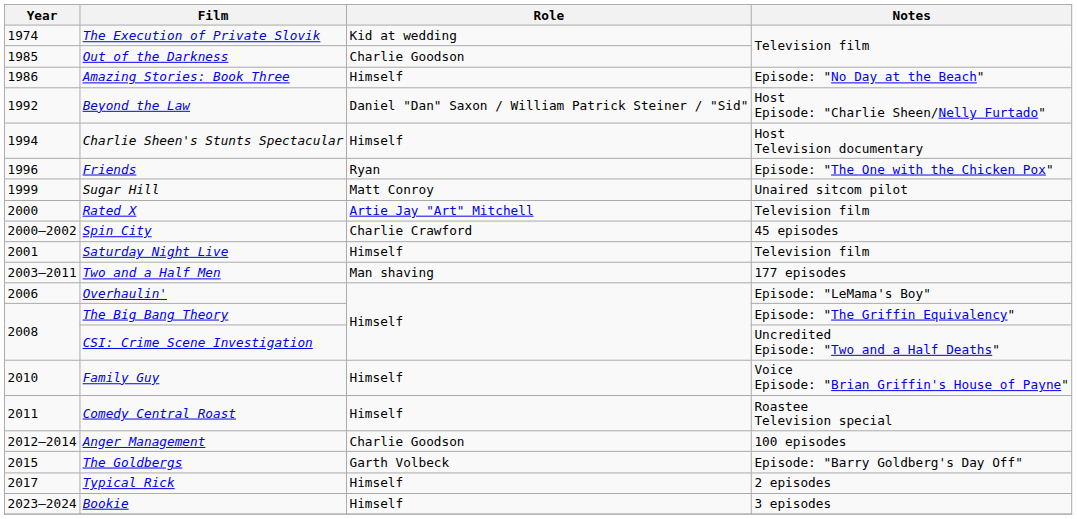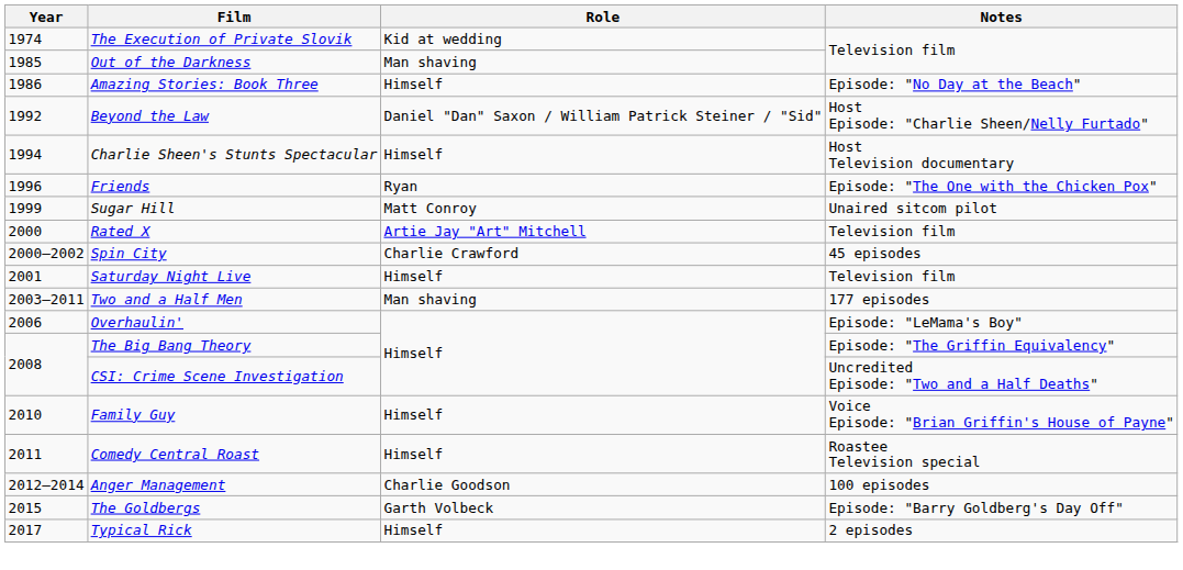 <table class="wikitable sortable">
 <tr>
 <th>Year</th>
 <th>Film</th>
 <th>Role</th>
 <th class="unsortable">Notes</th>
 </tr>
 <tr>
 <td>1974</td>
 <td><em><a href='#'>The Execution of Private Slovik</a></em></td>
 <td>Kid at wedding</td>
 <td rowspan="2">Television film</td>
 </tr>
 <tr>
 <td>1985</td>
 <td><em><a href='#'>Out of the Darkness</a></em></td>
-<td>Charlie Goodson</td>
+<td>Man shaving</td>
 </tr>
 <tr>
 <td>1986</td>
 <td><em><a href='#'>Amazing Stories: Book Three</a></em></td>
 <td>Himself</td>
 <td>Episode: "<a href='#'>No Day at the Beach</a>"</td>
 </tr>
 <tr>
 <td>1992</td>
 <td><em><a href='#'>Beyond the Law</a></em></td>
 <td>Daniel "Dan" Saxon / William Patrick Steiner / "Sid"</td>
 <td>Host<br>Episode: "Charlie Sheen/<a href='#'>Nelly Furtado</a>"</td>
 </tr>
 <tr>
 <td>1994</td>
 <td><em>Charlie Sheen's Stunts Spectacular</em></td>
 <td>Himself</td>
 <td>Host<br>Television documentary</td>
 </tr>
 <tr>
 <td>1996</td>
 <td><em><a href='#'>Friends</a></em></td>
 <td>Ryan</td>
 <td>Episode: "<a href='#'>The One with the Chicken Pox</a>"</td>
 </tr>
 <tr>
 <td>1999</td>
 <td><em>Sugar Hill</em></td>
 <td>Matt Conroy</td>
 <td>Unaired sitcom pilot</td>
 </tr>
 <tr>
 <td>2000</td>
 <td><em><a href='#'>Rated X</a></em></td>
 <td><a href='#'>Artie Jay "Art" Mitchell</a></td>
 <td>Television film</td>
 </tr>
 <tr>
 <td>2000–2002</td>
 <td><em><a href='#'>Spin City</a></em></td>
 <td>Charlie Crawford</td>
 <td>45 episodes</td>
 </tr>
 <tr>
 <td>2001</td>
 <td><em><a href='#'>Saturday Night Live</a></em></td>
 <td>Himself</td>
 <td>Television film</td>
 </tr>
 <tr>
 <td>2003–2011</td>
 <td><em><a href='#'>Two and a Half Men</a></em></td>
 <td>Man shaving</td>
 <td>177 episodes</td>
 </tr>
 <tr>
 <td>2006</td>
 <td><em><a href='#'>Overhaulin'</a></em></td>
 <td rowspan=3>Himself</td>
 <td>Episode: "LeMama's Boy"</td>
 </tr>
 <tr>
 <td rowspan=2>2008</td>
 <td><em><a href='#'>The Big Bang Theory</a></em></td>
 <td>Episode: "<a href='#'>The Griffin Equivalency</a>"</td>
 </tr>
 <tr>
 <td><em><a href='#'>CSI: Crime Scene Investigation</a></em></td>
 <td>Uncredited<br>Episode: "<a href='#'>Two and a Half Deaths</a>"</td>
 </tr>
 <tr>
 <td>2010</td>
 <td><em><a href='#'>Family Guy</a></em></td>
 <td>Himself</td>
 <td>Voice<br>Episode: "<a href='#'>Brian Griffin's House of Payne</a>"</td>
 </tr>
 <tr>
 <td>2011</td>
 <td><em><a href='#'>Comedy Central Roast</a></em></td>
 <td>Himself</td>
 <td>Roastee<br>Television special</td>
 </tr>
 <tr>
 <td>2012–2014</td>
 <td><em><a href='#'>Anger Management</a></em></td>
 <td>Charlie Goodson</td>
 <td>100 episodes</td>
 </tr>
 <tr>
 <td>2015</td>
 <td><em><a href='#'>The Goldbergs</a></em></td>
 <td>Garth Volbeck</td>
 <td>Episode: "Barry Goldberg's Day Off"</td>
 </tr>
 <tr>
 <td>2017</td>
 <td><em><a href='#'>Typical Rick</a></em></td>
 <td>Himself</td>
 <td>2 episodes</td>
 </tr>
 <tr>
-<td>2023–2024</td>
-<td><em><a href='#'>Bookie</a></em></td>
-<td>Himself</td>
-<td>3 episodes</td>
-</tr>
-<tr>
 </tr>
 </table>
